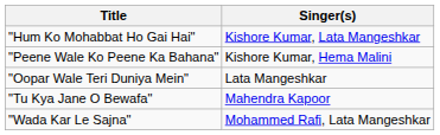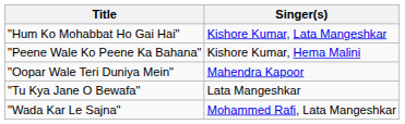 <table class="wikitable tracklist" style="font-size:95%;">
 <tr>
 <th>Title</th>
 <th>Singer(s)</th>
 </tr>
 <tr>
 <td>"Hum Ko Mohabbat Ho Gai Hai"</td>
 <td><a href='#'>Kishore Kumar</a>, <a href='#'>Lata Mangeshkar</a></td>
 </tr>
 <tr>
 <td>"Peene Wale Ko Peene Ka Bahana"</td>
 <td>Kishore Kumar, <a href='#'>Hema Malini</a></td>
 </tr>
 <tr>
 <td>"Oopar Wale Teri Duniya Mein"</td>
-<td>Lata Mangeshkar</td>
+<td><a href='#'>Mahendra Kapoor</a></td>
 </tr>
 <tr>
 <td>"Tu Kya Jane O Bewafa"</td>
-<td><a href='#'>Mahendra Kapoor</a></td>
+<td>Lata Mangeshkar</td>
 </tr>
 <tr>
 <td>"Wada Kar Le Sajna"</td>
 <td><a href='#'>Mohammed Rafi</a>, Lata Mangeshkar</td>
 </tr>
 </table>
